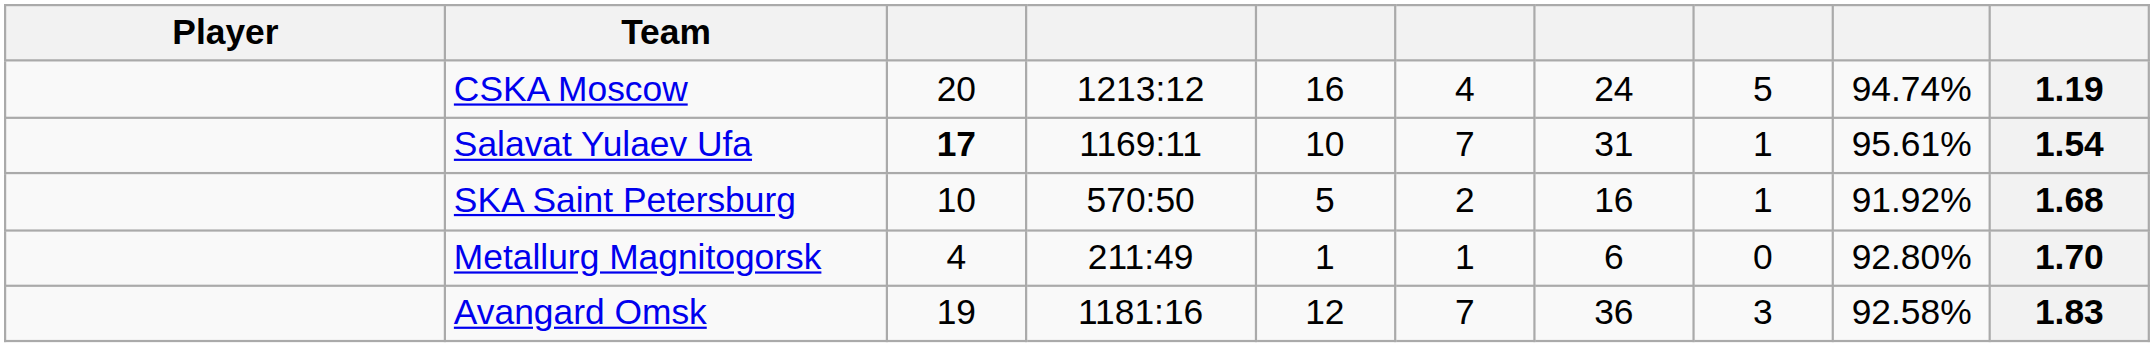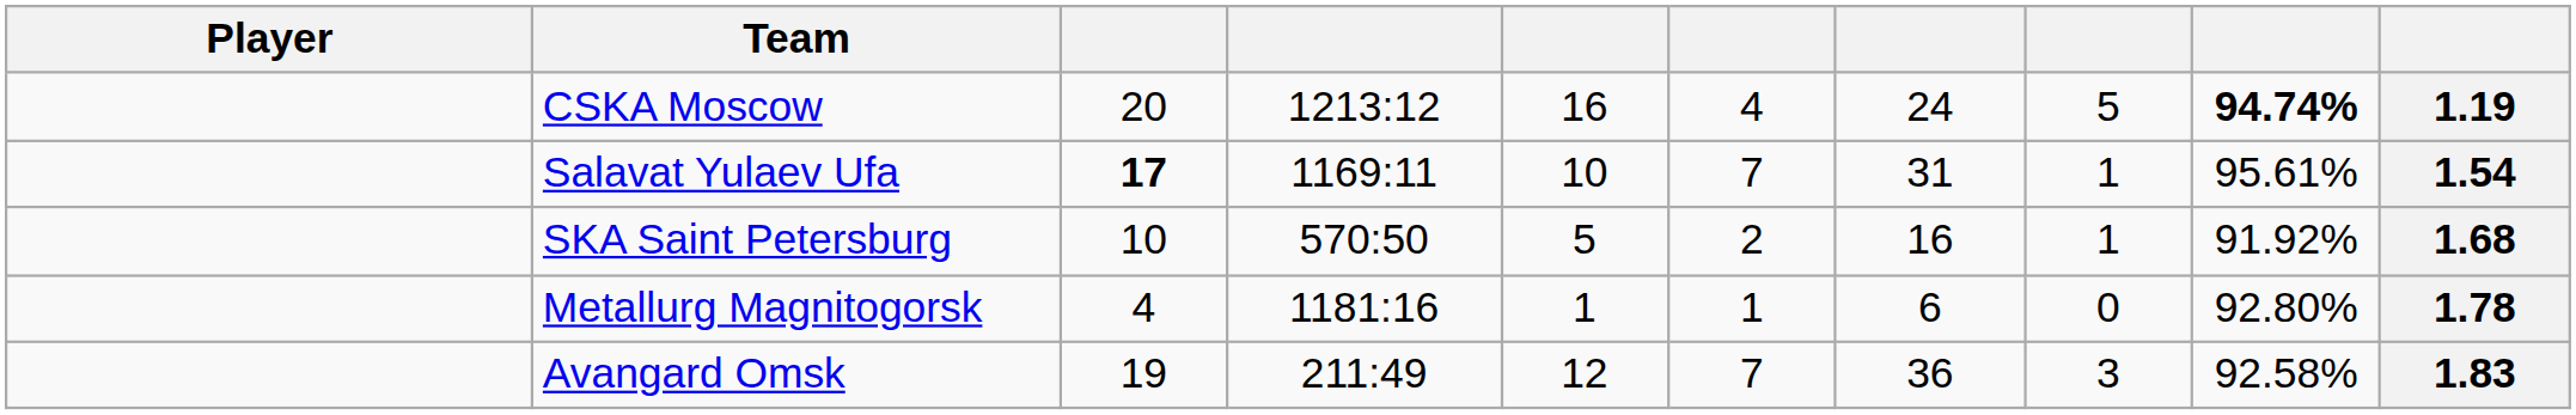 <table class="wikitable sortable" style="text-align: center">
 <tr>
 <th style="width: 12em;">Player</th>
 <th style="width: 12em;">Team</th>
 <th style="width: 3.5em;"></th>
 <th style="width: 6em;"></th>
 <th style="width: 3.5em;"></th>
 <th style="width: 3.5em;"></th>
 <th style="width: 4em;"></th>
 <th style="width: 3.5em;"></th>
 <th style="width: 4em;"></th>
 <th style="width: 4em;"></th>
 </tr>
 <tr>
 <td style="text-align:left;"> </td>
 <td style="text-align:left;"><a href='#'>CSKA Moscow</a></td>
 <td>20</td>
 <td>1213:12</td>
 <td>16</td>
 <td>4</td>
 <td>24</td>
 <td>5</td>
-<td>94.74%</td>
+<td><strong>94.74%</strong></td>
 <th>1.19</th>
 </tr>
 <tr>
 <td style="text-align:left;"> </td>
 <td style="text-align:left;"><a href='#'>Salavat Yulaev Ufa</a></td>
 <td><strong>17</strong></td>
 <td>1169:11</td>
 <td>10</td>
 <td>7</td>
 <td>31</td>
 <td>1</td>
 <td>95.61%</td>
 <th>1.54</th>
 </tr>
 <tr>
 <td style="text-align:left;"> </td>
 <td style="text-align:left;"><a href='#'>SKA Saint Petersburg</a></td>
 <td>10</td>
 <td>570:50</td>
 <td>5</td>
 <td>2</td>
 <td>16</td>
 <td>1</td>
 <td>91.92%</td>
 <th>1.68</th>
 </tr>
 <tr>
 <td style="text-align:left;"> </td>
 <td style="text-align:left;"><a href='#'>Metallurg Magnitogorsk</a></td>
 <td>4</td>
-<td>211:49</td>
+<td>1181:16</td>
 <td>1</td>
 <td>1</td>
 <td>6</td>
 <td>0</td>
 <td>92.80%</td>
-<th>1.70</th>
+<th>1.78</th>
 </tr>
 <tr>
 <td style="text-align:left;"> </td>
 <td style="text-align:left;"><a href='#'>Avangard Omsk</a></td>
 <td>19</td>
-<td>1181:16</td>
+<td>211:49</td>
 <td>12</td>
 <td>7</td>
 <td>36</td>
 <td>3</td>
 <td>92.58%</td>
 <th>1.83</th>
 </tr>
 </table>
